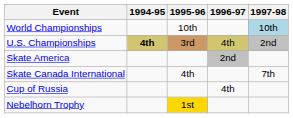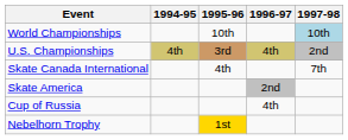 <table class="wikitable">
 <tr>
 <th>Event</th>
 <th>1994-95</th>
 <th>1995-96</th>
 <th>1996-97</th>
 <th>1997-98</th>
 </tr>
 <tr>
 <td><a href='#'>World Championships</a></td>
 <td></td>
 <td align="center">10th</td>
 <td></td>
 <td align="center" style="background: lightblue;">10th</td>
 </tr>
 <tr>
 <td><a href='#'>U.S. Championships</a></td>
-<td align="center" bgcolor="d1c571"><strong>4th</strong></td>
+<td align="center" bgcolor="d1c571">4th</td>
 <td align="center" bgcolor="cc9966">3rd</td>
 <td align="center" bgcolor="d1c571">4th</td>
 <td align="center" bgcolor="silver">2nd</td>
+</tr>
+<tr>
+<td><a href='#'>Skate Canada International</a></td>
+<td></td>
+<td align="center">4th</td>
+<td></td>
+<td align="center">7th</td>
 </tr>
 <tr>
 <td><a href='#'>Skate America</a></td>
 <td></td>
 <td></td>
 <td align="center" bgcolor="silver">2nd</td>
 <td></td>
-</tr>
-<tr>
-<td><a href='#'>Skate Canada International</a></td>
-<td></td>
-<td align="center">4th</td>
-<td></td>
-<td align="center">7th</td>
 </tr>
 <tr>
 <td><a href='#'>Cup of Russia</a></td>
 <td></td>
 <td></td>
 <td align="center">4th</td>
 <td></td>
 </tr>
 <tr>
 <td><a href='#'>Nebelhorn Trophy</a></td>
 <td></td>
 <td align="center" bgcolor="gold">1st</td>
 <td></td>
 <td></td>
 </tr>
 </table>
